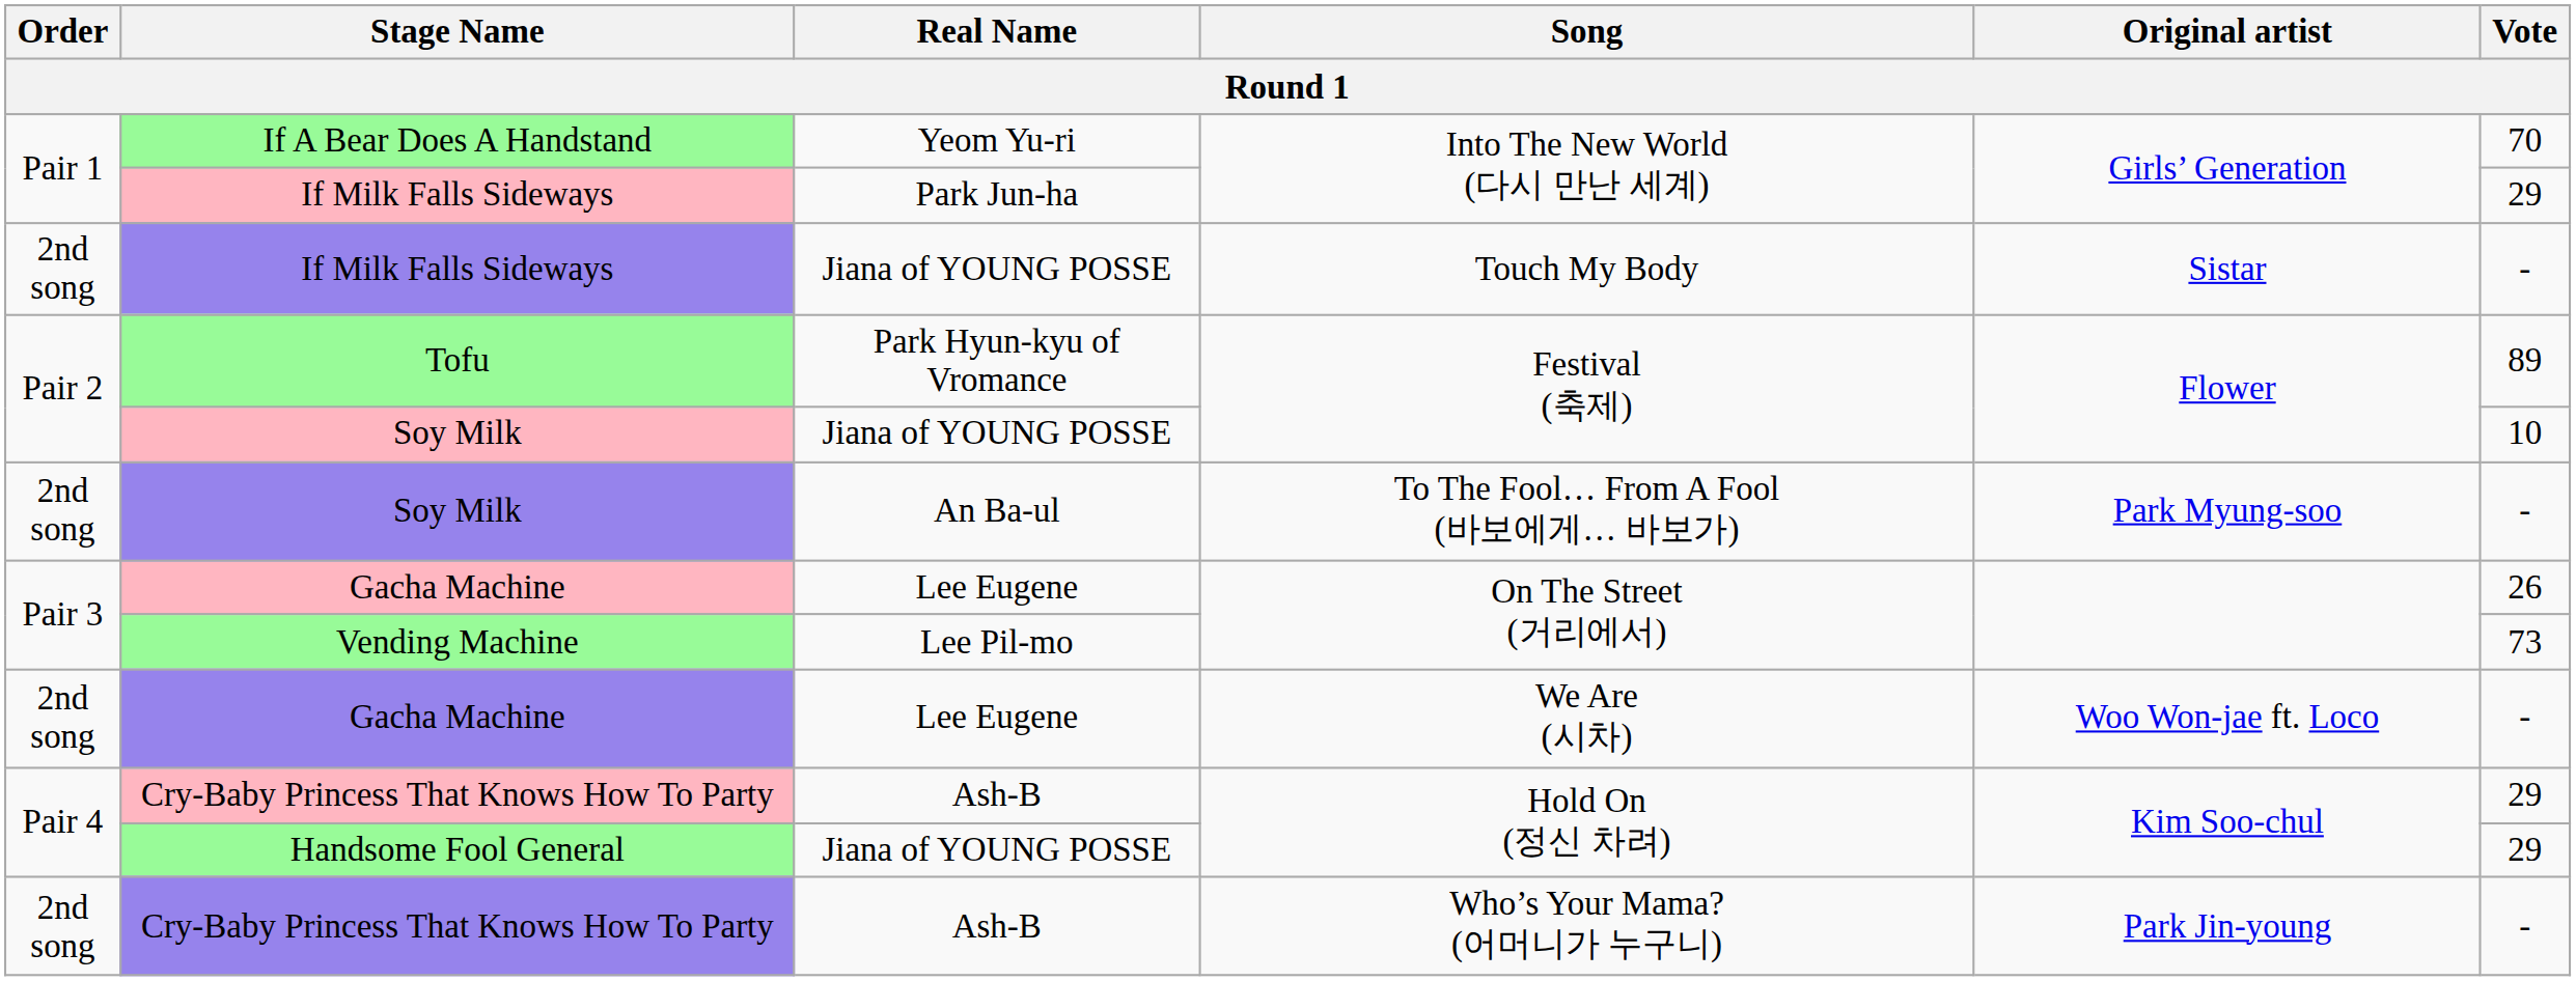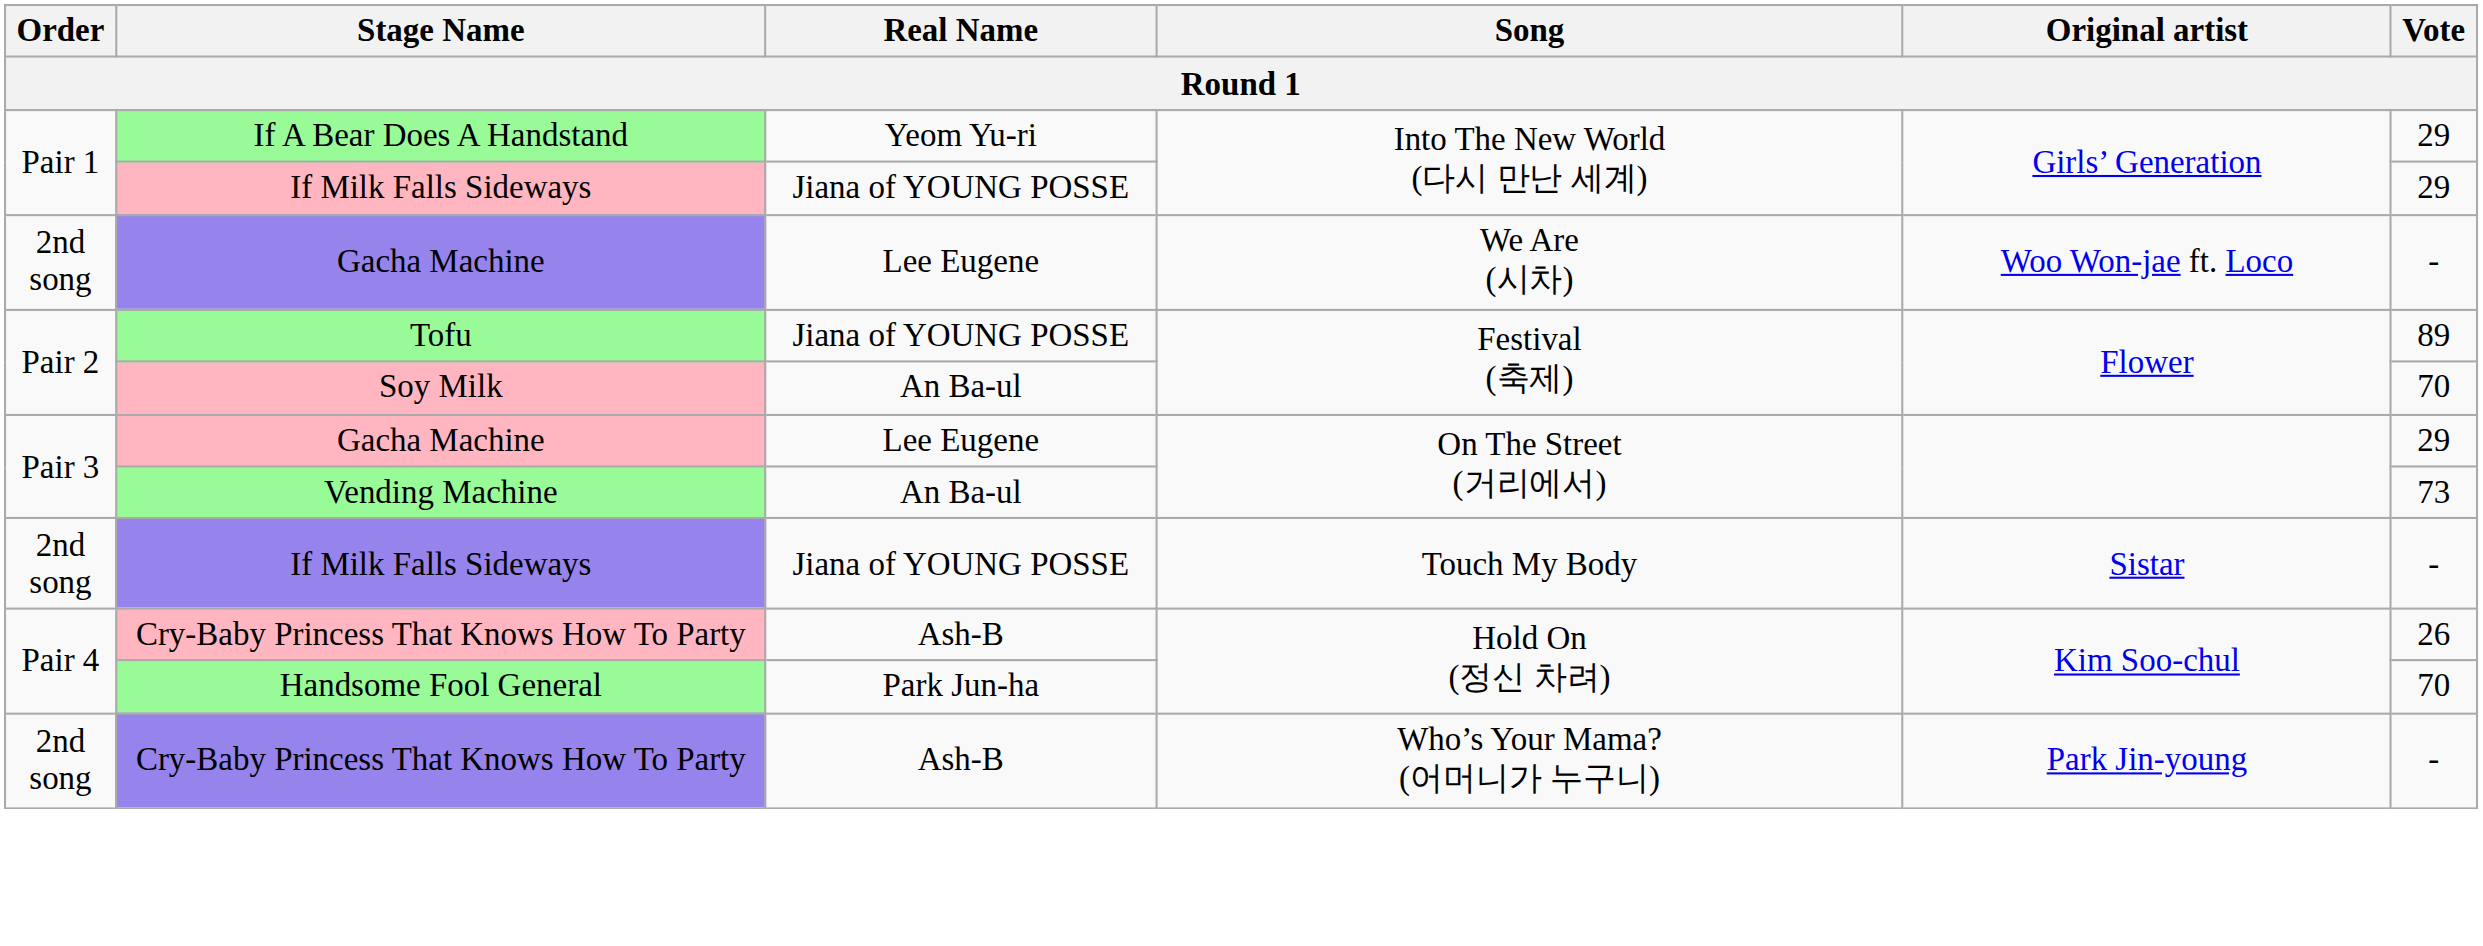 <table class="wikitable" style="text-align:center; width:95%;">
 <tr>
 <th style="width:1%;">Order</th>
 <th style="width:20%;">Stage Name</th>
 <th style="width:12%;">Real Name</th>
 <th style="width:23%;">Song</th>
 <th style="width:15%;">Original artist</th>
 <th style="width:1%;">Vote</th>
 </tr>
 <tr>
 <th colspan=6>Round 1</th>
 </tr>
 <tr>
 <td rowspan=2>Pair 1</td>
 <td bgcolor="palegreen">If A Bear Does A Handstand</td>
 <td>Yeom Yu-ri</td>
 <td rowspan=2>Into The New World<br>(다시 만난 세계)</td>
 <td rowspan=2><a href='#'>Girls’ Generation</a></td>
+<td>29</td>
+</tr>
+<tr>
+<td bgcolor="lightpink">If Milk Falls Sideways</td>
+<td>Jiana of YOUNG POSSE</td>
+<td>29</td>
+</tr>
+<tr>
+<td>2nd song</td>
+<td bgcolor="#9683EC">Gacha Machine</td>
+<td>Lee Eugene</td>
+<td>We Are<br>(시차)</td>
+<td><a href='#'>Woo Won-jae</a> ft. <a href='#'>Loco</a></td>
+<td>-</td>
+</tr>
+<tr>
+<td rowspan=2>Pair 2</td>
+<td bgcolor="palegreen">Tofu</td>
+<td>Jiana of YOUNG POSSE</td>
+<td rowspan=2>Festival<br>(축제)</td>
+<td rowspan=2><a href='#'>Flower</a></td>
+<td>89</td>
+</tr>
+<tr>
+<td bgcolor="lightpink">Soy Milk</td>
+<td>An Ba-ul</td>
 <td>70</td>
 </tr>
 <tr>
-<td bgcolor="lightpink">If Milk Falls Sideways</td>
-<td>Park Jun-ha</td>
+<td rowspan=2>Pair 3</td>
+<td bgcolor="lightpink">Gacha Machine</td>
+<td>Lee Eugene</td>
+<td rowspan=2>On The Street<br>(거리에서)</td>
+<td rowspan=2></td>
 <td>29</td>
+</tr>
+<tr>
+<td bgcolor="palegreen">Vending Machine</td>
+<td>An Ba-ul</td>
+<td>73</td>
 </tr>
 <tr>
 <td>2nd song</td>
 <td bgcolor="#9683EC">If Milk Falls Sideways</td>
 <td>Jiana of YOUNG POSSE</td>
 <td>Touch My Body</td>
 <td><a href='#'>Sistar</a></td>
 <td>-</td>
 </tr>
 <tr>
-<td rowspan=2>Pair 2</td>
-<td bgcolor="palegreen">Tofu</td>
-<td>Park Hyun-kyu of Vromance</td>
-<td rowspan=2>Festival<br>(축제)</td>
-<td rowspan=2><a href='#'>Flower</a></td>
-<td>89</td>
-</tr>
-<tr>
-<td bgcolor="lightpink">Soy Milk</td>
-<td>Jiana of YOUNG POSSE</td>
-<td>10</td>
-</tr>
-<tr>
-<td>2nd song</td>
-<td bgcolor="#9683EC">Soy Milk</td>
-<td>An Ba-ul</td>
-<td>To The Fool… From A Fool<br>(바보에게… 바보가)</td>
-<td><a href='#'>Park Myung-soo</a></td>
-<td>-</td>
-</tr>
-<tr>
-<td rowspan=2>Pair 3</td>
-<td bgcolor="lightpink">Gacha Machine</td>
-<td>Lee Eugene</td>
-<td rowspan=2>On The Street<br>(거리에서)</td>
-<td rowspan=2></td>
-<td>26</td>
-</tr>
-<tr>
-<td bgcolor="palegreen">Vending Machine</td>
-<td>Lee Pil-mo</td>
-<td>73</td>
-</tr>
-<tr>
-<td>2nd song</td>
-<td bgcolor="#9683EC">Gacha Machine</td>
-<td>Lee Eugene</td>
-<td>We Are<br>(시차)</td>
-<td><a href='#'>Woo Won-jae</a> ft. <a href='#'>Loco</a></td>
-<td>-</td>
-</tr>
-<tr>
 <td rowspan=2>Pair 4</td>
 <td bgcolor="lightpink">Cry-Baby Princess That Knows How To Party</td>
 <td>Ash-B</td>
 <td rowspan=2>Hold On<br>(정신 차려)</td>
 <td rowspan=2><a href='#'>Kim Soo-chul</a></td>
-<td>29</td>
+<td>26</td>
 </tr>
 <tr>
 <td bgcolor="palegreen">Handsome Fool General</td>
-<td>Jiana of YOUNG POSSE</td>
-<td>29</td>
+<td>Park Jun-ha</td>
+<td>70</td>
 </tr>
 <tr>
 <td>2nd song</td>
 <td bgcolor="#9683EC">Cry-Baby Princess That Knows How To Party</td>
 <td>Ash-B</td>
 <td>Who’s Your Mama?<br>(어머니가 누구니)</td>
 <td><a href='#'>Park Jin-young</a></td>
 <td>-</td>
 </tr>
 </table>
